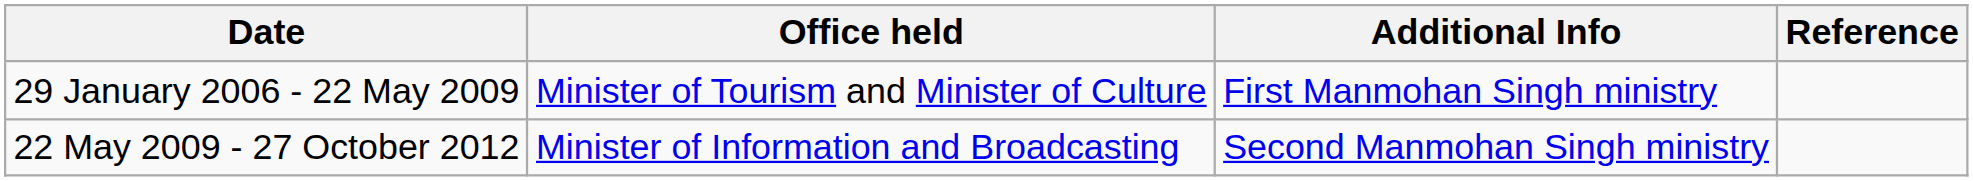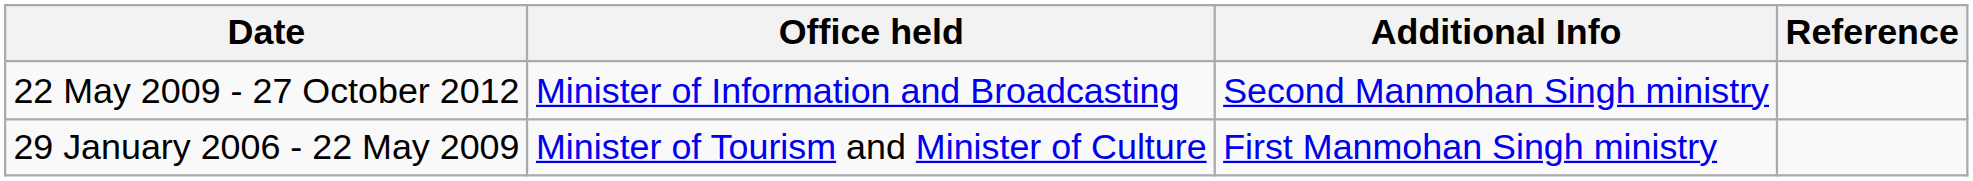 <table class="wikitable">
 <tr>
 <th>Date</th>
 <th>Office held</th>
 <th>Additional Info</th>
 <th>Reference</th>
 </tr>
 <tr>
+<td>22 May 2009 - 27 October 2012</td>
+<td><a href='#'>Minister of Information and Broadcasting</a></td>
+<td><a href='#'>Second Manmohan Singh ministry</a></td>
+<td></td>
+</tr>
+<tr>
 <td>29 January 2006 - 22 May 2009</td>
 <td><a href='#'>Minister of Tourism</a> and <a href='#'>Minister of Culture</a></td>
 <td><a href='#'>First Manmohan Singh ministry</a></td>
 <td></td>
 </tr>
-<tr>
-<td>22 May 2009 - 27 October 2012</td>
-<td><a href='#'>Minister of Information and Broadcasting</a></td>
-<td><a href='#'>Second Manmohan Singh ministry</a></td>
-<td></td>
-</tr>
 </table>
